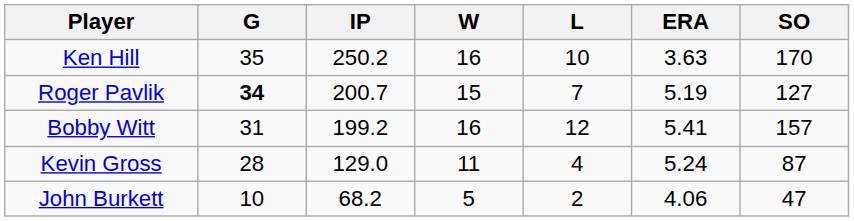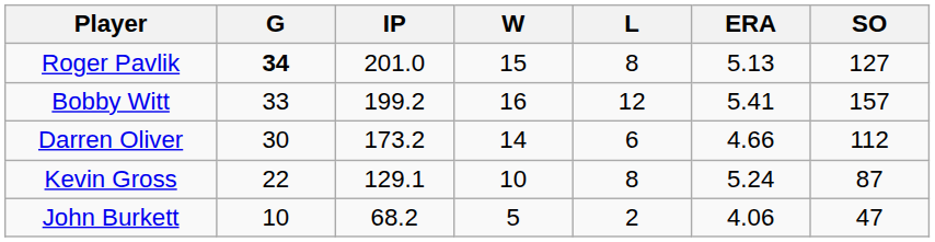 <table class="wikitable sortable">
 <tr>
 <th bgcolor="#DDDDFF" width="16%">Player</th>
 <th bgcolor="#DDDDFF" width="9%">G</th>
 <th bgcolor="#DDDDFF" width="9%">IP</th>
 <th bgcolor="#DDDDFF" width="9%">W</th>
 <th bgcolor="#DDDDFF" width="9%">L</th>
 <th bgcolor="#DDDDFF" width="9%">ERA</th>
 <th bgcolor="#DDDDFF" width="9%">SO</th>
 </tr>
-<tr align=center>
-<td><a href='#'>Ken Hill</a></td>
-<td>35</td>
-<td>250.2</td>
-<td>16</td>
-<td>10</td>
-<td>3.63</td>
-<td>170</td>
-</tr>
 <tr align="center">
 <td><a href='#'>Roger Pavlik</a></td>
 <td><strong>34</strong></td>
-<td>200.7</td>
+<td>201.0</td>
 <td>15</td>
-<td>7</td>
-<td>5.19</td>
+<td>8</td>
+<td>5.13</td>
 <td>127</td>
 </tr>
 <tr align=center>
 <td><a href='#'>Bobby Witt</a></td>
-<td>31</td>
+<td>33</td>
 <td>199.2</td>
 <td>16</td>
 <td>12</td>
 <td>5.41</td>
 <td>157</td>
 </tr>
 <tr align=center>
+<td><a href='#'>Darren Oliver</a></td>
+<td>30</td>
+<td>173.2</td>
+<td>14</td>
+<td>6</td>
+<td>4.66</td>
+<td>112</td>
+</tr>
+<tr align=center>
 <td><a href='#'>Kevin Gross</a></td>
-<td>28</td>
-<td>129.0</td>
-<td>11</td>
-<td>4</td>
+<td>22</td>
+<td>129.1</td>
+<td>10</td>
+<td>8</td>
 <td>5.24</td>
 <td>87</td>
 </tr>
 <tr align=center>
 <td><a href='#'>John Burkett</a></td>
 <td>10</td>
 <td>68.2</td>
 <td>5</td>
 <td>2</td>
 <td>4.06</td>
 <td>47</td>
 </tr>
 </table>
